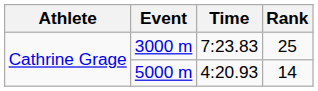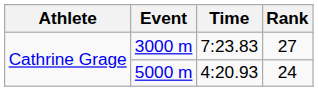 <table class="wikitable" style="font-size:90%;text-align:center;">
 <tr>
 <th>Athlete</th>
 <th>Event</th>
 <th>Time</th>
 <th>Rank</th>
 </tr>
 <tr>
 <td rowspan="2" style="text-align:left"><a href='#'>Cathrine Grage</a></td>
 <td style="text-align:left;"><a href='#'>3000 m</a></td>
 <td>7:23.83</td>
-<td>25</td>
+<td>27</td>
 </tr>
 <tr>
 <td style="text-align:left;"><a href='#'>5000 m</a></td>
 <td>4:20.93</td>
-<td>14</td>
+<td>24</td>
 </tr>
 </table>
